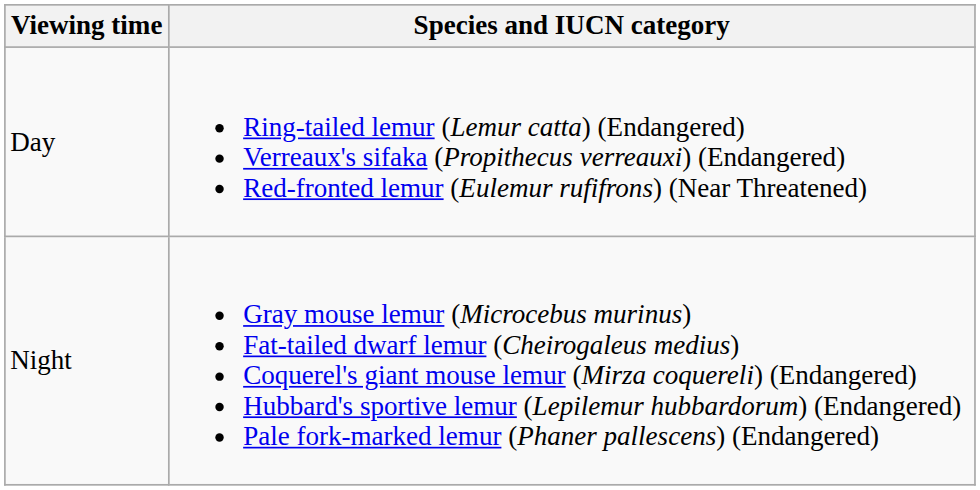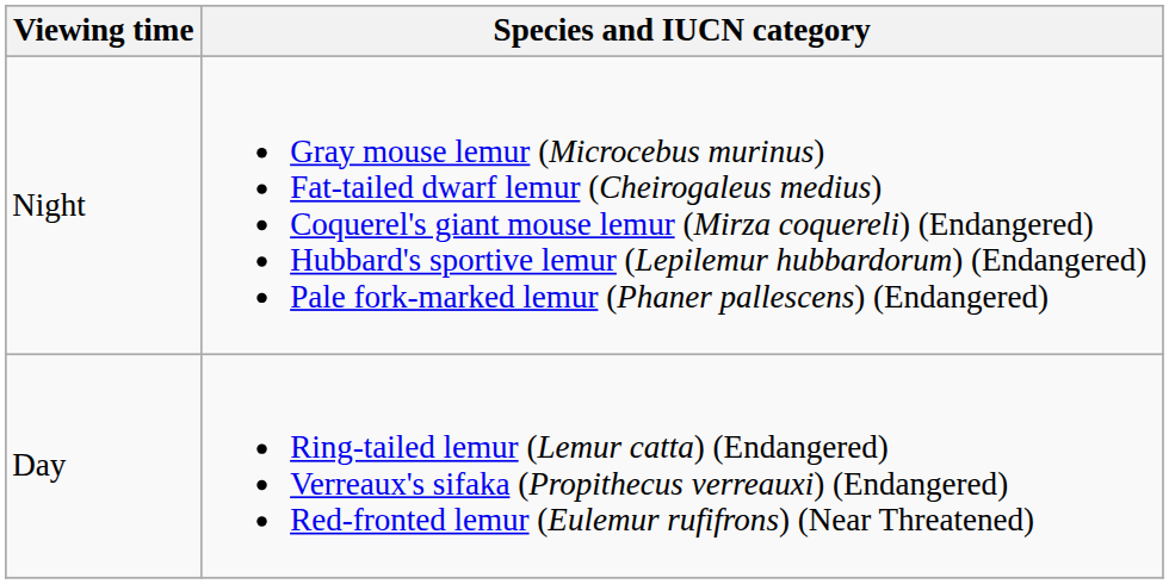 <table class="wikitable" style="margin: 1em auto 1em auto" border="1" width="575pt">
 <tr>
 <th>Viewing time</th>
 <th>Species and IUCN category</th>
 </tr>
 <tr>
+<td>Night</td>
+<td><br><ul><li><a href='#'>Gray mouse lemur</a> (<em>Microcebus murinus</em>)</li><li><a href='#'>Fat-tailed dwarf lemur</a> (<em>Cheirogaleus medius</em>)</li><li><a href='#'>Coquerel's giant mouse lemur</a> (<em>Mirza coquereli</em>) (Endangered)</li><li><a href='#'>Hubbard's sportive lemur</a> (<em>Lepilemur hubbardorum</em>) (Endangered)</li><li><a href='#'>Pale fork-marked lemur</a> (<em>Phaner pallescens</em>) (Endangered)</li></ul></td>
+</tr>
+<tr>
 <td>Day</td>
 <td><br><ul><li><a href='#'>Ring-tailed lemur</a> (<em>Lemur catta</em>) (Endangered)</li><li><a href='#'>Verreaux's sifaka</a> (<em>Propithecus verreauxi</em>) (Endangered)</li><li><a href='#'>Red-fronted lemur</a> (<em>Eulemur rufifrons</em>) (Near Threatened)</li></ul></td>
 </tr>
-<tr>
-<td>Night</td>
-<td><br><ul><li><a href='#'>Gray mouse lemur</a> (<em>Microcebus murinus</em>)</li><li><a href='#'>Fat-tailed dwarf lemur</a> (<em>Cheirogaleus medius</em>)</li><li><a href='#'>Coquerel's giant mouse lemur</a> (<em>Mirza coquereli</em>) (Endangered)</li><li><a href='#'>Hubbard's sportive lemur</a> (<em>Lepilemur hubbardorum</em>) (Endangered)</li><li><a href='#'>Pale fork-marked lemur</a> (<em>Phaner pallescens</em>) (Endangered)</li></ul></td>
-</tr>
 </table>
